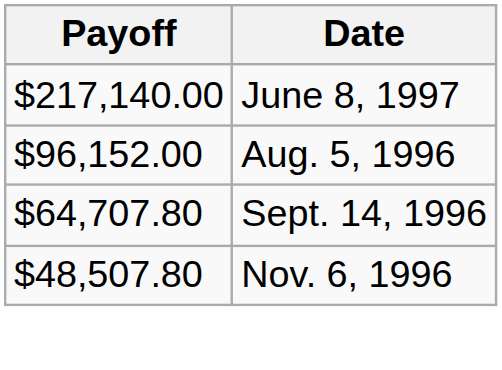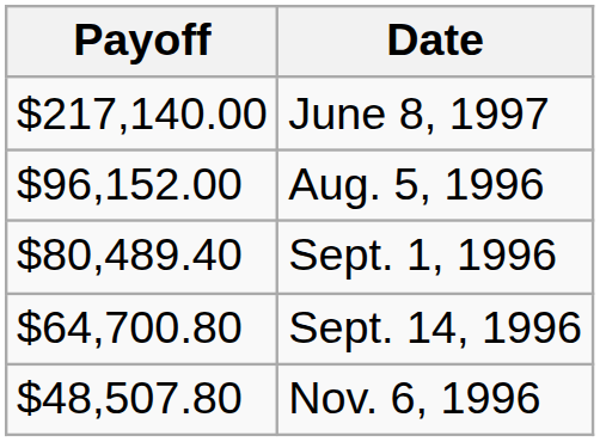 <table class="wikitable">
 <tr>
 <th>Payoff</th>
 <th>Date</th>
 </tr>
 <tr>
 <td>$217,140.00</td>
 <td>June 8, 1997</td>
 </tr>
 <tr>
 <td>$96,152.00</td>
 <td>Aug. 5, 1996</td>
 </tr>
 <tr>
-<td>$64,707.80</td>
+<td>$80,489.40</td>
+<td>Sept. 1, 1996</td>
+</tr>
+<tr>
+<td>$64,700.80</td>
 <td>Sept. 14, 1996</td>
 </tr>
 <tr>
 <td>$48,507.80</td>
 <td>Nov. 6, 1996</td>
 </tr>
 </table>
